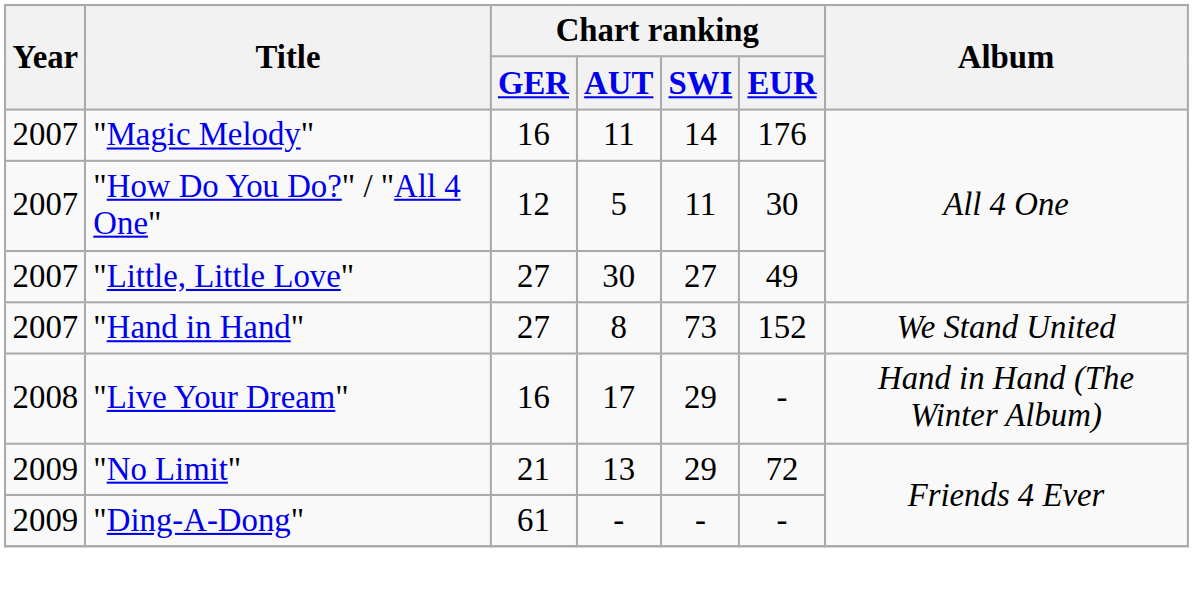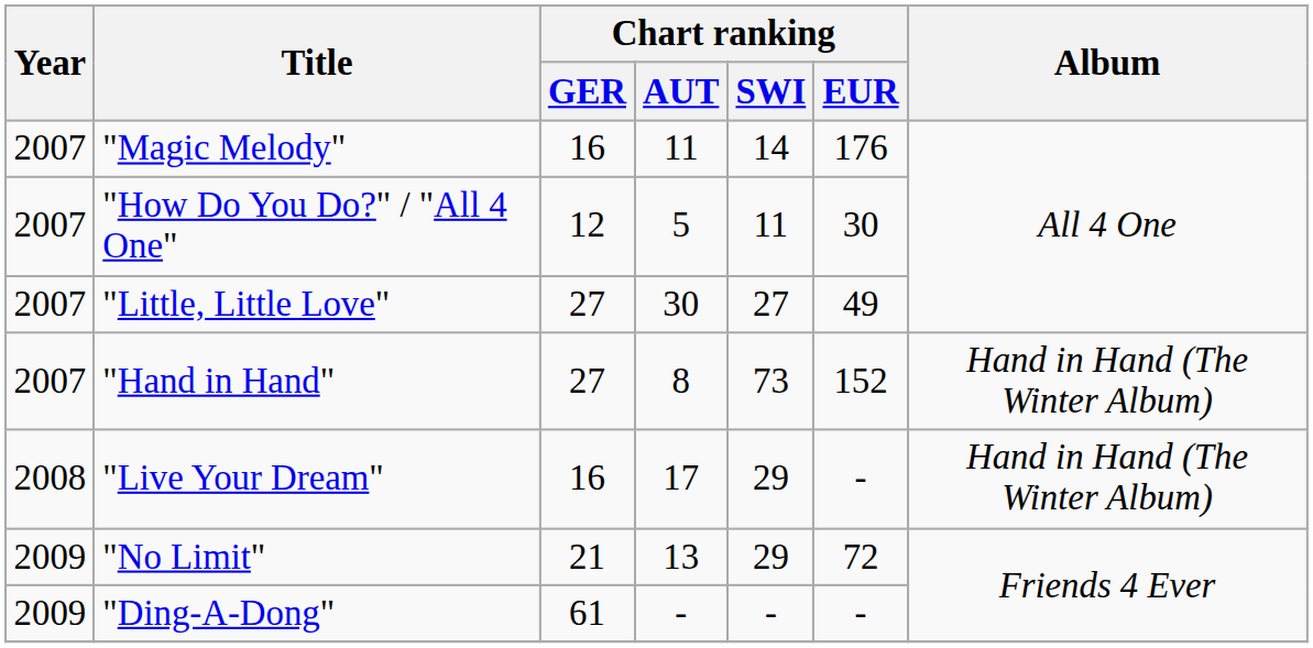 <table class="wikitable">
 <tr>
 <th width="25" rowspan="2">Year</th>
 <th width="190" rowspan="2">Title</th>
 <th colspan="4">Chart ranking</th>
 <th width="170" rowspan="2">Album</th>
 </tr>
 <tr bgcolor="#efefef">
 <th width="30"><a href='#'>GER</a></th>
 <th width="30"><a href='#'>AUT</a></th>
 <th width="30"><a href='#'>SWI</a></th>
 <th width="30"><a href='#'>EUR</a></th>
 </tr>
 <tr>
 <td>2007</td>
 <td>"<a href='#'>Magic Melody</a>"</td>
 <td align="center">16</td>
 <td align="center">11</td>
 <td align="center">14</td>
 <td align="center">176</td>
 <td align="center" rowspan=3><em>All 4 One</em></td>
 </tr>
 <tr>
 <td>2007</td>
 <td>"<a href='#'>How Do You Do?</a>" / "<a href='#'>All 4 One</a>"</td>
 <td align="center">12</td>
 <td align="center">5</td>
 <td align="center">11</td>
 <td align="center">30</td>
 </tr>
 <tr>
 <td>2007</td>
 <td>"<a href='#'>Little, Little Love</a>"</td>
 <td align="center">27</td>
 <td align="center">30</td>
 <td align="center">27</td>
 <td align="center">49</td>
 </tr>
 <tr>
 <td>2007</td>
 <td>"<a href='#'>Hand in Hand</a>"</td>
 <td align="center">27</td>
 <td align="center">8</td>
 <td align="center">73</td>
 <td align="center">152</td>
-<td align="center"><em>We Stand United</em></td>
+<td align="center"><em>Hand in Hand (The Winter Album)</em></td>
 </tr>
 <tr>
 <td>2008</td>
 <td>"<a href='#'>Live Your Dream</a>"</td>
 <td align="center">16</td>
 <td align="center">17</td>
 <td align="center">29</td>
 <td align="center">-</td>
 <td align="center"><em>Hand in Hand (The Winter Album)</em></td>
 </tr>
 <tr>
 <td>2009</td>
 <td>"<a href='#'>No Limit</a>"</td>
 <td align="center">21</td>
 <td align="center">13</td>
 <td align="center">29</td>
 <td align="center">72</td>
 <td align="center" rowspan=2><em>Friends 4 Ever</em></td>
 </tr>
 <tr>
 <td>2009</td>
 <td>"<a href='#'>Ding-A-Dong</a>"</td>
 <td align="center">61</td>
 <td align="center">-</td>
 <td align="center">-</td>
 <td align="center">-</td>
 </tr>
 <tr>
 </tr>
 </table>
